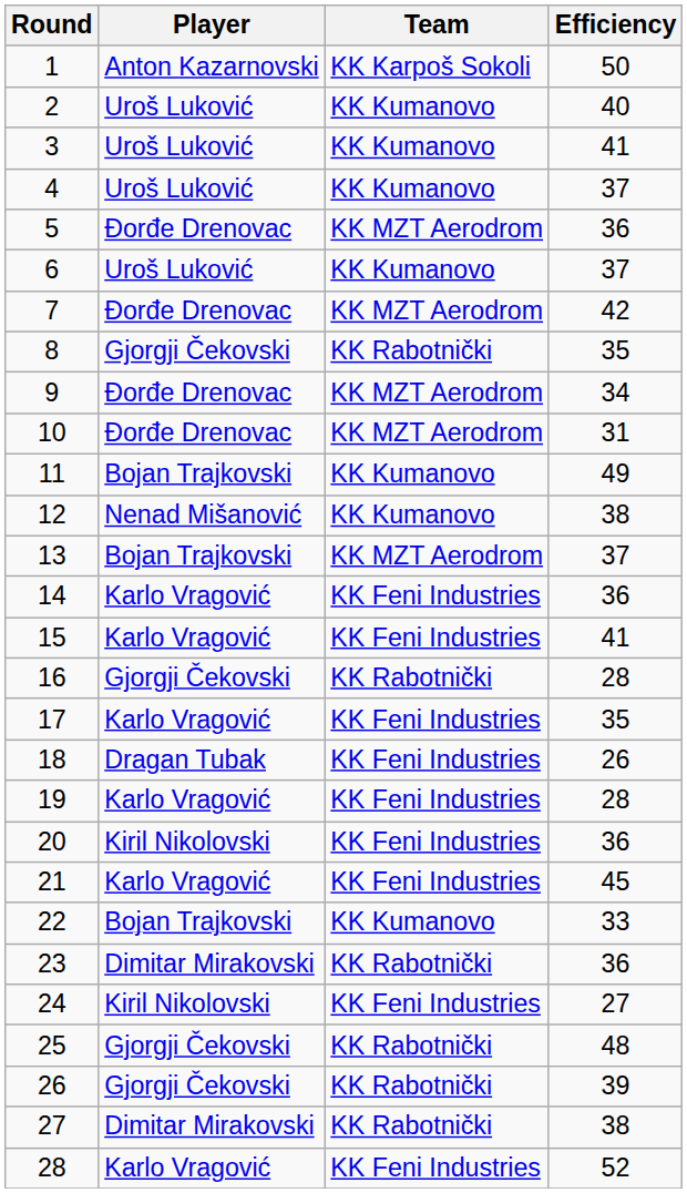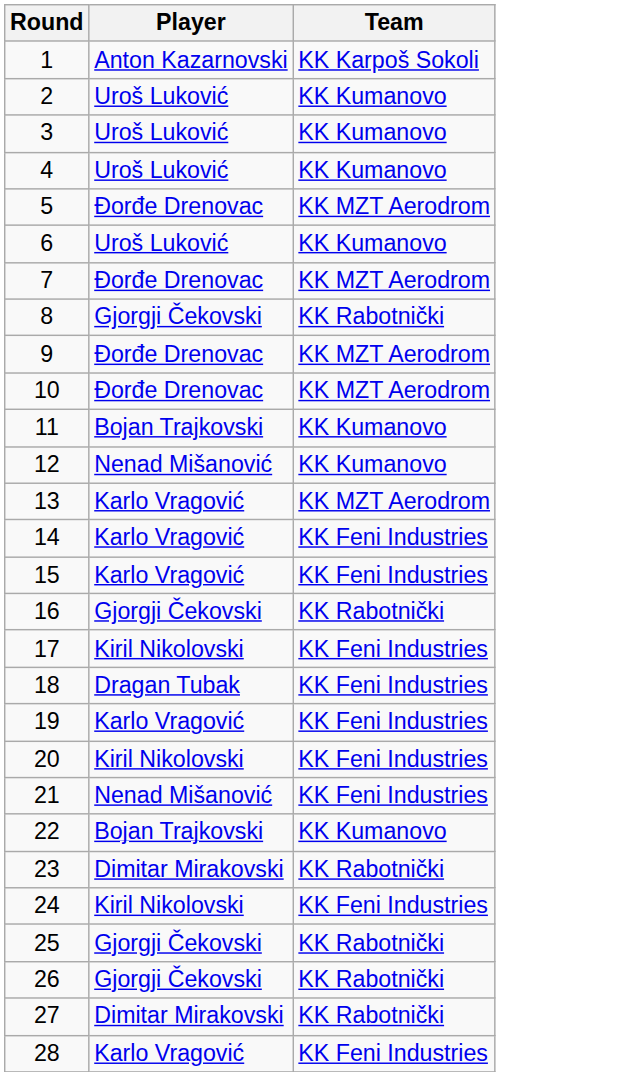 <table class="wikitable sortable" style="text-align: center;">
 <tr>
 <th align="center">Round</th>
 <th align="center">Player</th>
 <th align="center">Team</th>
-<th align="center">Efficiency</th>
 </tr>
 <tr>
 <td>1</td>
 <td align="left"> <a href='#'>Anton Kazarnovski</a></td>
 <td align="left"><a href='#'>KK Karpoš Sokoli</a></td>
-<td>50</td>
 </tr>
 <tr>
 <td>2</td>
 <td align="left"> <a href='#'>Uroš Luković</a></td>
 <td align="left"><a href='#'>KK Kumanovo</a></td>
-<td>40</td>
 </tr>
 <tr>
 <td>3</td>
 <td align="left"> <a href='#'>Uroš Luković</a></td>
 <td align="left"><a href='#'>KK Kumanovo</a></td>
-<td>41</td>
 </tr>
 <tr>
 <td>4</td>
 <td align="left"> <a href='#'>Uroš Luković</a></td>
 <td align="left"><a href='#'>KK Kumanovo</a></td>
-<td>37</td>
 </tr>
 <tr>
 <td>5</td>
 <td align="left"> <a href='#'>Đorđe Drenovac</a></td>
 <td align="left"><a href='#'>KK MZT Aerodrom</a></td>
-<td>36</td>
 </tr>
 <tr>
 <td>6</td>
 <td align="left"> <a href='#'>Uroš Luković</a></td>
 <td align="left"><a href='#'>KK Kumanovo</a></td>
-<td>37</td>
 </tr>
 <tr>
 <td>7</td>
 <td align="left"> <a href='#'>Đorđe Drenovac</a></td>
 <td align="left"><a href='#'>KK MZT Aerodrom</a></td>
-<td>42</td>
 </tr>
 <tr>
 <td>8</td>
 <td align="left"> <a href='#'>Gjorgji Čekovski</a></td>
 <td align="left"><a href='#'>KK Rabotnički</a></td>
-<td>35</td>
 </tr>
 <tr>
 <td>9</td>
 <td align="left"> <a href='#'>Đorđe Drenovac</a></td>
 <td align="left"><a href='#'>KK MZT Aerodrom</a></td>
-<td>34</td>
 </tr>
 <tr>
 <td>10</td>
 <td align="left"> <a href='#'>Đorđe Drenovac</a></td>
 <td align="left"><a href='#'>KK MZT Aerodrom</a></td>
-<td>31</td>
 </tr>
 <tr>
 <td>11</td>
 <td align="left"> <a href='#'>Bojan Trajkovski</a></td>
 <td align="left"><a href='#'>KK Kumanovo</a></td>
-<td>49</td>
 </tr>
 <tr>
 <td>12</td>
 <td align="left"> <a href='#'>Nenad Mišanović</a></td>
 <td align="left"><a href='#'>KK Kumanovo</a></td>
-<td>38</td>
 </tr>
 <tr>
 <td>13</td>
-<td align="left"> <a href='#'>Bojan Trajkovski</a></td>
+<td align="left"> <a href='#'>Karlo Vragović</a></td>
 <td align="left"><a href='#'>KK MZT Aerodrom</a></td>
-<td>37</td>
 </tr>
 <tr>
 <td>14</td>
 <td align="left"> <a href='#'>Karlo Vragović</a></td>
 <td align="left"><a href='#'>KK Feni Industries</a></td>
-<td>36</td>
 </tr>
 <tr>
 <td>15</td>
 <td align="left"> <a href='#'>Karlo Vragović</a></td>
 <td align="left"><a href='#'>KK Feni Industries</a></td>
-<td>41</td>
 </tr>
 <tr>
 <td>16</td>
 <td align="left"> <a href='#'>Gjorgji Čekovski</a></td>
 <td align="left"><a href='#'>KK Rabotnički</a></td>
-<td>28</td>
 </tr>
 <tr>
 <td>17</td>
-<td align="left"> <a href='#'>Karlo Vragović</a></td>
+<td align="left"> <a href='#'>Kiril Nikolovski</a></td>
 <td align="left"><a href='#'>KK Feni Industries</a></td>
-<td>35</td>
 </tr>
 <tr>
 <td>18</td>
 <td align="left"> <a href='#'>Dragan Tubak</a></td>
 <td align="left"><a href='#'>KK Feni Industries</a></td>
-<td>26</td>
 </tr>
 <tr>
 <td>19</td>
 <td align="left"> <a href='#'>Karlo Vragović</a></td>
 <td align="left"><a href='#'>KK Feni Industries</a></td>
-<td>28</td>
 </tr>
 <tr>
 <td>20</td>
 <td align="left"> <a href='#'>Kiril Nikolovski</a></td>
 <td align="left"><a href='#'>KK Feni Industries</a></td>
-<td>36</td>
 </tr>
 <tr>
 <td>21</td>
-<td align="left"> <a href='#'>Karlo Vragović</a></td>
+<td align="left"> <a href='#'>Nenad Mišanović</a></td>
 <td align="left"><a href='#'>KK Feni Industries</a></td>
-<td>45</td>
 </tr>
 <tr>
 <td>22</td>
 <td align="left"> <a href='#'>Bojan Trajkovski</a></td>
 <td align="left"><a href='#'>KK Kumanovo</a></td>
-<td>33</td>
 </tr>
 <tr>
 <td>23</td>
 <td align="left"> <a href='#'>Dimitar Mirakovski</a></td>
 <td align="left"><a href='#'>KK Rabotnički</a></td>
-<td>36</td>
 </tr>
 <tr>
 <td>24</td>
 <td align="left"> <a href='#'>Kiril Nikolovski</a></td>
 <td align="left"><a href='#'>KK Feni Industries</a></td>
-<td>27</td>
 </tr>
 <tr>
 <td>25</td>
 <td align="left"> <a href='#'>Gjorgji Čekovski</a></td>
 <td align="left"><a href='#'>KK Rabotnički</a></td>
-<td>48</td>
 </tr>
 <tr>
 <td>26</td>
 <td align="left"> <a href='#'>Gjorgji Čekovski</a></td>
 <td align="left"><a href='#'>KK Rabotnički</a></td>
-<td>39</td>
 </tr>
 <tr>
 <td>27</td>
 <td align="left"> <a href='#'>Dimitar Mirakovski</a></td>
 <td align="left"><a href='#'>KK Rabotnički</a></td>
-<td>38</td>
 </tr>
 <tr>
 <td>28</td>
 <td align="left"> <a href='#'>Karlo Vragović</a></td>
 <td align="left"><a href='#'>KK Feni Industries</a></td>
-<td>52</td>
 </tr>
 </table>
